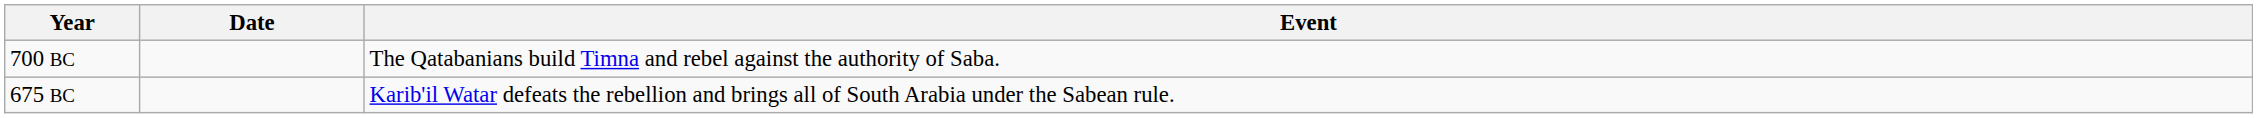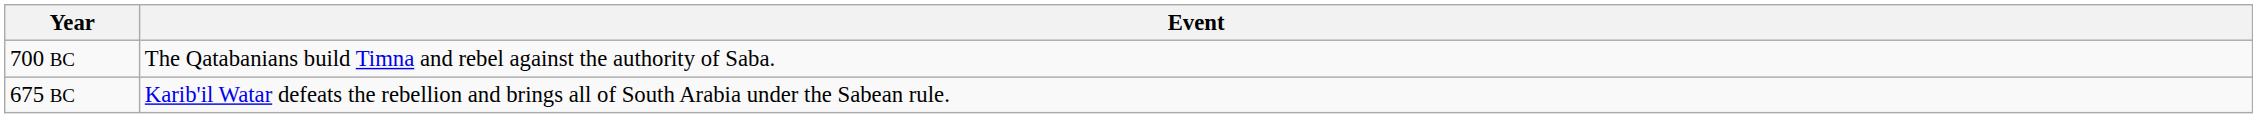 <table class="wikitable" width="100%">
 <tr>
 <th style="width:6%">Year</th>
-<th style="width:10%">Date</th>
 <th>Event</th>
 </tr>
 <tr>
 <td>700 <small>BC</small></td>
-<td></td>
 <td>The Qatabanians build <a href='#'>Timna</a> and rebel against the authority of Saba.</td>
 </tr>
 <tr>
 <td>675 <small>BC</small></td>
-<td></td>
 <td><a href='#'>Karib'il Watar</a> defeats the rebellion and brings all of South Arabia under the Sabean rule.</td>
 </tr>
 </table>
